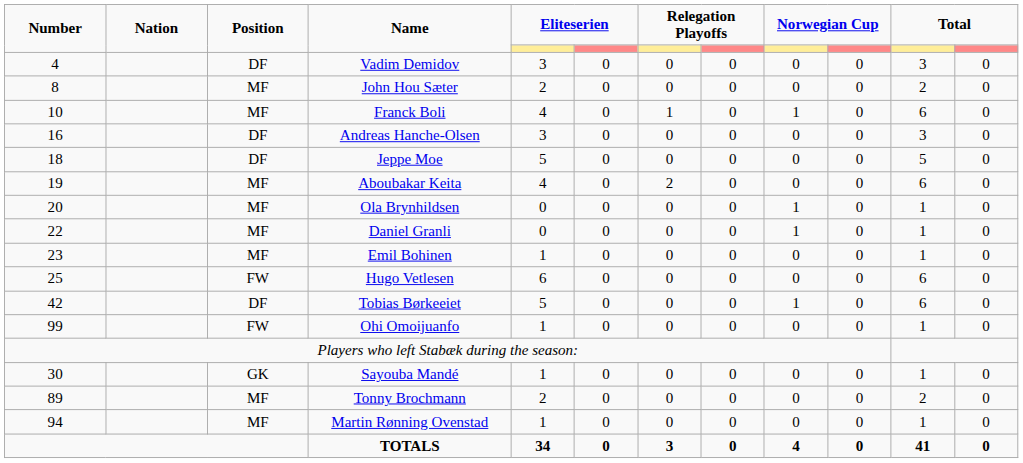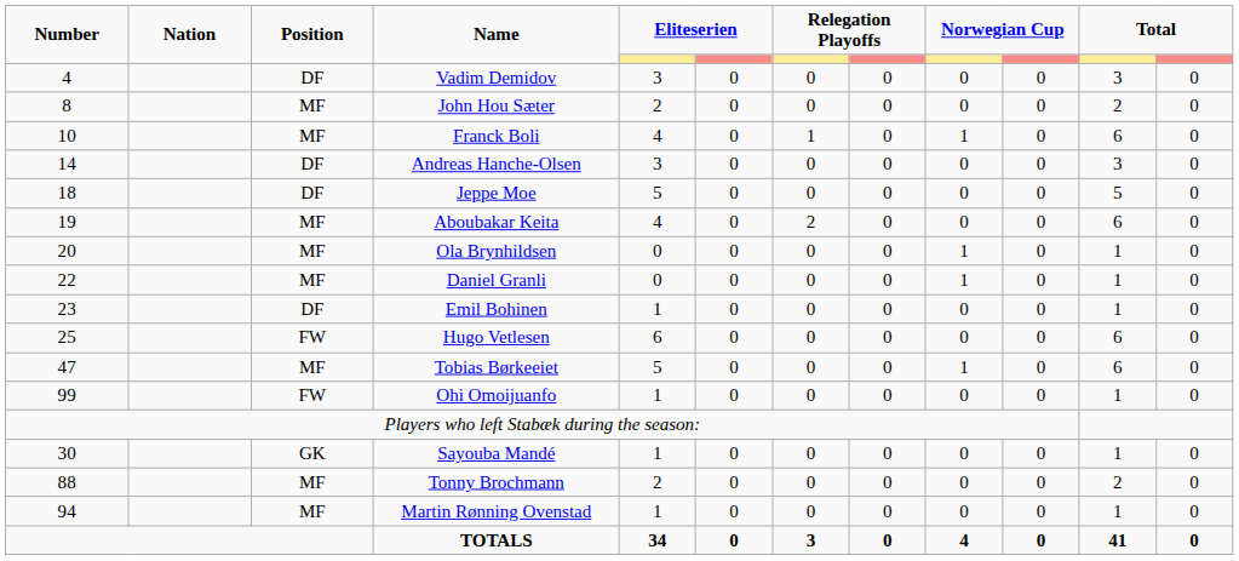 <table class="wikitable" style="font-size: 100%; text-align: center;">
 <tr>
 <td rowspan="2" width="10%" align="center"><strong>Number</strong></td>
 <td rowspan="2" width="10%" align="center"><strong>Nation</strong></td>
 <td rowspan="2" width="10%" align="center"><strong>Position</strong></td>
 <td rowspan="2" width="20%" align="center"><strong>Name</strong></td>
 <td colspan="2" align="center"><strong><a href='#'>Eliteserien</a></strong></td>
 <td colspan="2" align="center"><strong>Relegation Playoffs</strong></td>
 <td colspan="2" align="center"><strong><a href='#'>Norwegian Cup</a></strong></td>
 <td colspan="2" align="center"><strong>Total</strong></td>
 </tr>
 <tr>
 <th width=60 style="background: #FFEE99"></th>
 <th width=60 style="background: #FF8888"></th>
 <th width=60 style="background: #FFEE99"></th>
 <th width=60 style="background: #FF8888"></th>
 <th width=60 style="background: #FFEE99"></th>
 <th width=60 style="background: #FF8888"></th>
 <th width=60 style="background: #FFEE99"></th>
 <th width=60 style="background: #FF8888"></th>
 </tr>
 <tr>
 <td>4</td>
 <td></td>
 <td>DF</td>
 <td><a href='#'>Vadim Demidov</a></td>
 <td>3</td>
 <td>0</td>
 <td>0</td>
 <td>0</td>
 <td>0</td>
 <td>0</td>
 <td>3</td>
 <td>0</td>
 </tr>
 <tr>
 <td>8</td>
 <td></td>
 <td>MF</td>
 <td><a href='#'>John Hou Sæter</a></td>
 <td>2</td>
 <td>0</td>
 <td>0</td>
 <td>0</td>
 <td>0</td>
 <td>0</td>
 <td>2</td>
 <td>0</td>
 </tr>
 <tr>
 <td>10</td>
 <td></td>
 <td>MF</td>
 <td><a href='#'>Franck Boli</a></td>
 <td>4</td>
 <td>0</td>
 <td>1</td>
 <td>0</td>
 <td>1</td>
 <td>0</td>
 <td>6</td>
 <td>0</td>
 </tr>
 <tr>
-<td>16</td>
+<td>14</td>
 <td></td>
 <td>DF</td>
 <td><a href='#'>Andreas Hanche-Olsen</a></td>
 <td>3</td>
 <td>0</td>
 <td>0</td>
 <td>0</td>
 <td>0</td>
 <td>0</td>
 <td>3</td>
 <td>0</td>
 </tr>
 <tr>
 <td>18</td>
 <td></td>
 <td>DF</td>
 <td><a href='#'>Jeppe Moe</a></td>
 <td>5</td>
 <td>0</td>
 <td>0</td>
 <td>0</td>
 <td>0</td>
 <td>0</td>
 <td>5</td>
 <td>0</td>
 </tr>
 <tr>
 <td>19</td>
 <td></td>
 <td>MF</td>
 <td><a href='#'>Aboubakar Keita</a></td>
 <td>4</td>
 <td>0</td>
 <td>2</td>
 <td>0</td>
 <td>0</td>
 <td>0</td>
 <td>6</td>
 <td>0</td>
 </tr>
 <tr>
 <td>20</td>
 <td></td>
 <td>MF</td>
 <td><a href='#'>Ola Brynhildsen</a></td>
 <td>0</td>
 <td>0</td>
 <td>0</td>
 <td>0</td>
 <td>1</td>
 <td>0</td>
 <td>1</td>
 <td>0</td>
 </tr>
 <tr>
 <td>22</td>
 <td></td>
 <td>MF</td>
 <td><a href='#'>Daniel Granli</a></td>
 <td>0</td>
 <td>0</td>
 <td>0</td>
 <td>0</td>
 <td>1</td>
 <td>0</td>
 <td>1</td>
 <td>0</td>
 </tr>
 <tr>
 <td>23</td>
 <td></td>
-<td>MF</td>
+<td>DF</td>
 <td><a href='#'>Emil Bohinen</a></td>
 <td>1</td>
 <td>0</td>
 <td>0</td>
 <td>0</td>
 <td>0</td>
 <td>0</td>
 <td>1</td>
 <td>0</td>
 </tr>
 <tr>
 <td>25</td>
 <td></td>
 <td>FW</td>
 <td><a href='#'>Hugo Vetlesen</a></td>
 <td>6</td>
 <td>0</td>
 <td>0</td>
 <td>0</td>
 <td>0</td>
 <td>0</td>
 <td>6</td>
 <td>0</td>
 </tr>
 <tr>
-<td>42</td>
+<td>47</td>
 <td></td>
-<td>DF</td>
+<td>MF</td>
 <td><a href='#'>Tobias Børkeeiet</a></td>
 <td>5</td>
 <td>0</td>
 <td>0</td>
 <td>0</td>
 <td>1</td>
 <td>0</td>
 <td>6</td>
 <td>0</td>
 </tr>
 <tr>
 <td>99</td>
 <td></td>
 <td>FW</td>
 <td><a href='#'>Ohi Omoijuanfo</a></td>
 <td>1</td>
 <td>0</td>
 <td>0</td>
 <td>0</td>
 <td>0</td>
 <td>0</td>
 <td>1</td>
 <td>0</td>
 </tr>
 <tr>
 <td colspan="10"><em>Players who left Stabæk during the season:</em></td>
 </tr>
 <tr>
 <td>30</td>
 <td></td>
 <td>GK</td>
 <td><a href='#'>Sayouba Mandé</a></td>
 <td>1</td>
 <td>0</td>
 <td>0</td>
 <td>0</td>
 <td>0</td>
 <td>0</td>
 <td>1</td>
 <td>0</td>
 </tr>
 <tr>
-<td>89</td>
+<td>88</td>
 <td></td>
 <td>MF</td>
 <td><a href='#'>Tonny Brochmann</a></td>
 <td>2</td>
 <td>0</td>
 <td>0</td>
 <td>0</td>
 <td>0</td>
 <td>0</td>
 <td>2</td>
 <td>0</td>
 </tr>
 <tr>
 <td>94</td>
 <td></td>
 <td>MF</td>
 <td><a href='#'>Martin Rønning Ovenstad</a></td>
 <td>1</td>
 <td>0</td>
 <td>0</td>
 <td>0</td>
 <td>0</td>
 <td>0</td>
 <td>1</td>
 <td>0</td>
 </tr>
 <tr>
 <td colspan="3"></td>
 <td><strong>TOTALS</strong></td>
 <td><strong>34</strong></td>
 <td><strong>0</strong></td>
 <td><strong>3</strong></td>
 <td><strong>0</strong></td>
 <td><strong>4</strong></td>
 <td><strong>0</strong></td>
 <td><strong>41</strong></td>
 <td><strong>0</strong></td>
 </tr>
 </table>
